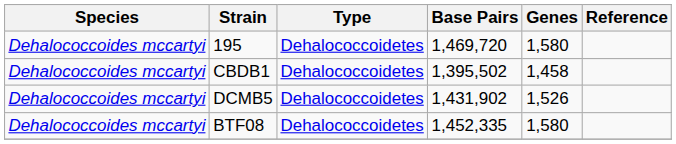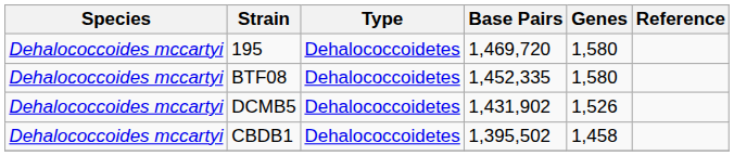 <table class="wikitable sortable">
 <tr>
 <th>Species</th>
 <th>Strain</th>
 <th>Type</th>
 <th>Base Pairs</th>
 <th>Genes</th>
 <th>Reference</th>
 </tr>
 <tr>
 <td><em><a href='#'>Dehalococcoides mccartyi</a></em></td>
 <td>195</td>
 <td><a href='#'>Dehalococcoidetes</a></td>
 <td>1,469,720</td>
 <td>1,580</td>
 <td></td>
 </tr>
 <tr>
 <td><em><a href='#'>Dehalococcoides mccartyi</a></em></td>
-<td>CBDB1</td>
+<td>BTF08</td>
 <td><a href='#'>Dehalococcoidetes</a></td>
-<td>1,395,502</td>
-<td>1,458</td>
+<td>1,452,335</td>
+<td>1,580</td>
 <td></td>
 </tr>
 <tr>
 <td><em><a href='#'>Dehalococcoides mccartyi</a></em></td>
 <td>DCMB5</td>
 <td><a href='#'>Dehalococcoidetes</a></td>
 <td>1,431,902</td>
 <td>1,526</td>
 <td></td>
 </tr>
 <tr>
 <td><em><a href='#'>Dehalococcoides mccartyi</a></em></td>
-<td>BTF08</td>
+<td>CBDB1</td>
 <td><a href='#'>Dehalococcoidetes</a></td>
-<td>1,452,335</td>
-<td>1,580</td>
+<td>1,395,502</td>
+<td>1,458</td>
 <td></td>
 </tr>
 <tr>
 </tr>
 </table>
